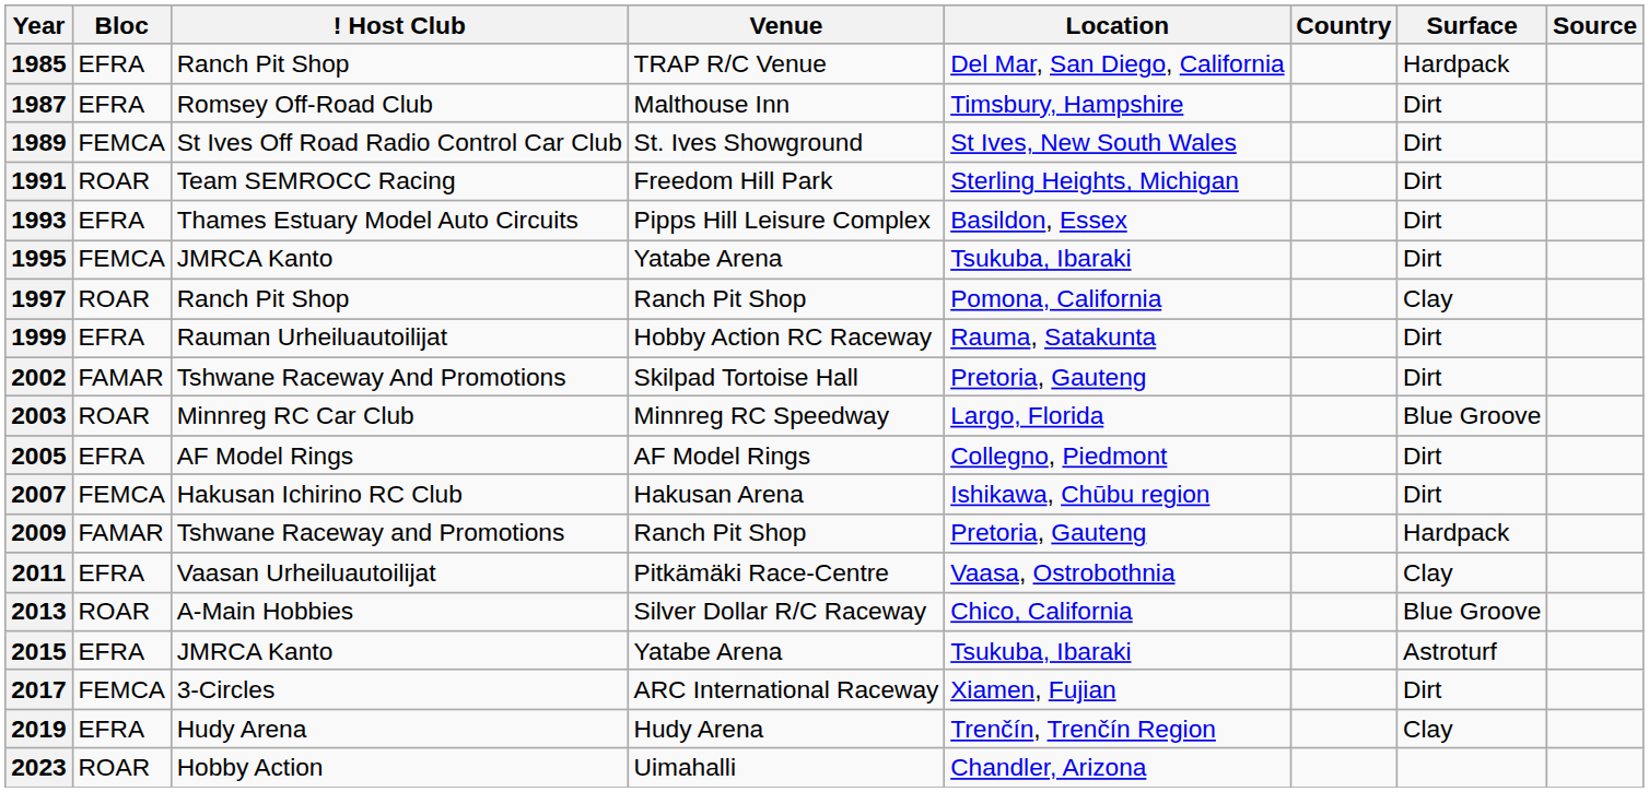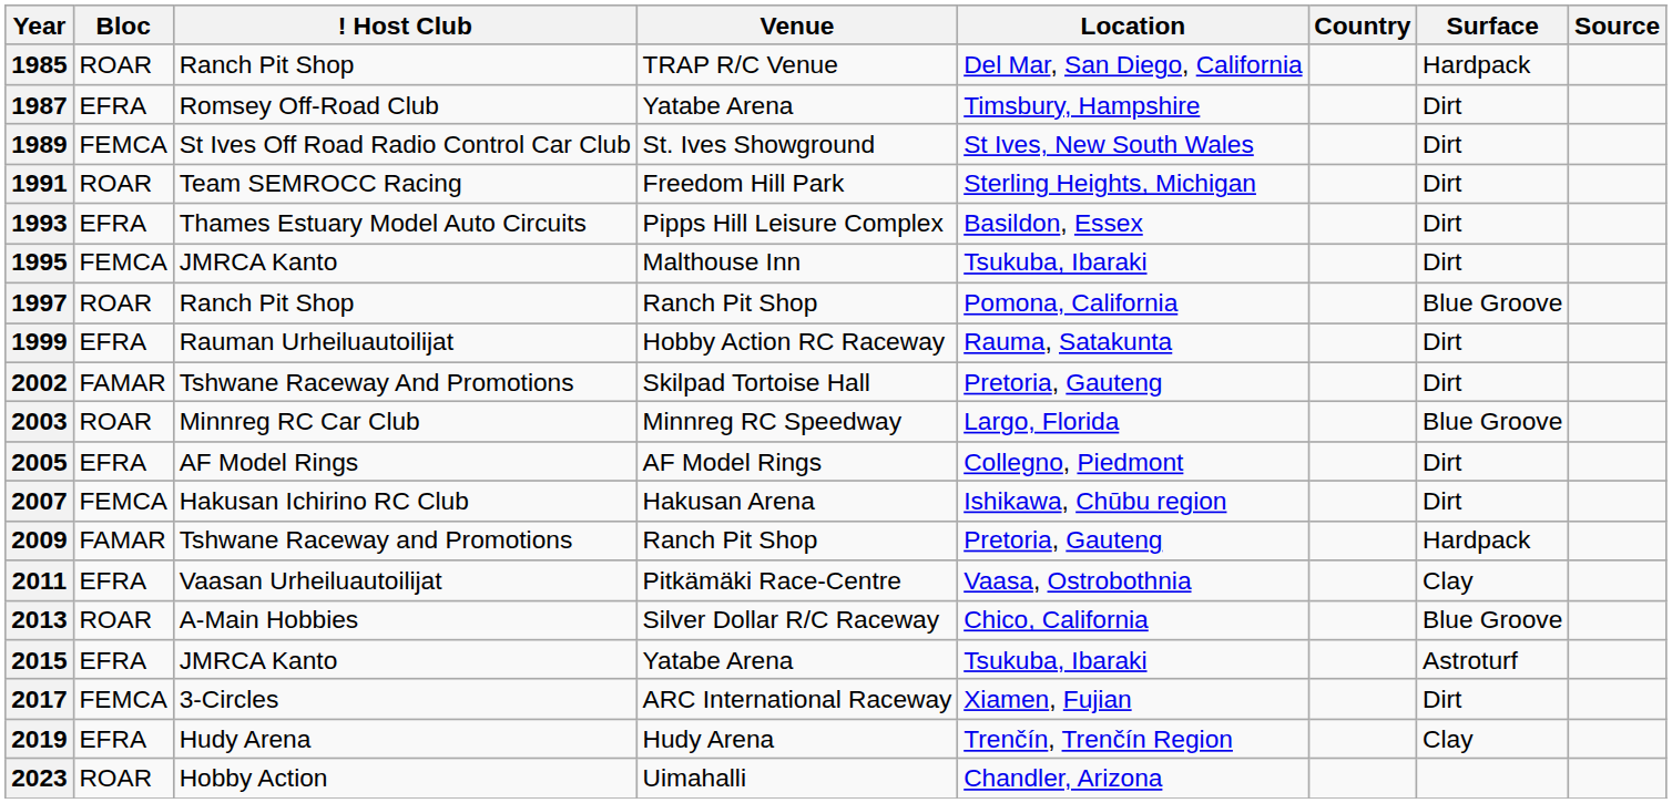 <table class="wikitable" style="font-size: 85%;">
 <tr>
 <th>Year</th>
 <th>Bloc</th>
 <th>! Host Club</th>
 <th>Venue</th>
 <th>Location</th>
 <th>Country</th>
 <th>Surface</th>
 <th>Source</th>
 </tr>
 <tr>
 <th>1985</th>
-<td>EFRA</td>
+<td>ROAR</td>
 <td>Ranch Pit Shop</td>
 <td>TRAP R/C Venue</td>
 <td><a href='#'>Del Mar</a>, <a href='#'>San Diego</a>, <a href='#'>California</a></td>
 <td></td>
 <td>Hardpack</td>
 <td></td>
 </tr>
 <tr>
 <th>1987</th>
 <td>EFRA</td>
 <td>Romsey Off-Road Club</td>
-<td>Malthouse Inn</td>
+<td>Yatabe Arena</td>
 <td><a href='#'>Timsbury, Hampshire</a></td>
 <td></td>
 <td>Dirt</td>
 <td></td>
 </tr>
 <tr>
 <th>1989</th>
 <td>FEMCA</td>
 <td>St Ives Off Road Radio Control Car Club</td>
 <td>St. Ives Showground</td>
 <td><a href='#'>St Ives, New South Wales</a></td>
 <td></td>
 <td>Dirt</td>
 <td></td>
 </tr>
 <tr>
 <th>1991</th>
 <td>ROAR</td>
 <td>Team SEMROCC Racing</td>
 <td>Freedom Hill Park</td>
 <td><a href='#'>Sterling Heights, Michigan</a></td>
 <td></td>
 <td>Dirt</td>
 <td></td>
 </tr>
 <tr>
 <th>1993</th>
 <td>EFRA</td>
 <td>Thames Estuary Model Auto Circuits</td>
 <td>Pipps Hill Leisure Complex</td>
 <td><a href='#'>Basildon</a>, <a href='#'>Essex</a></td>
 <td></td>
 <td>Dirt</td>
 <td></td>
 </tr>
 <tr>
 <th>1995</th>
 <td>FEMCA</td>
 <td>JMRCA Kanto</td>
-<td>Yatabe Arena</td>
+<td>Malthouse Inn</td>
 <td><a href='#'>Tsukuba, Ibaraki</a></td>
 <td></td>
 <td>Dirt</td>
 <td></td>
 </tr>
 <tr>
 <th>1997</th>
 <td>ROAR</td>
 <td>Ranch Pit Shop</td>
 <td>Ranch Pit Shop</td>
 <td><a href='#'>Pomona, California</a></td>
 <td></td>
-<td>Clay</td>
+<td>Blue Groove</td>
 <td></td>
 </tr>
 <tr>
 <th>1999</th>
 <td>EFRA</td>
 <td>Rauman Urheiluautoilijat</td>
 <td>Hobby Action RC Raceway</td>
 <td><a href='#'>Rauma</a>, <a href='#'>Satakunta</a></td>
 <td></td>
 <td>Dirt</td>
 <td></td>
 </tr>
 <tr>
 <th>2002</th>
 <td>FAMAR</td>
 <td>Tshwane Raceway And Promotions</td>
 <td>Skilpad Tortoise Hall</td>
 <td><a href='#'>Pretoria</a>, <a href='#'>Gauteng</a></td>
 <td></td>
 <td>Dirt</td>
 <td></td>
 </tr>
 <tr>
 <th>2003</th>
 <td>ROAR</td>
 <td>Minnreg RC Car Club</td>
 <td>Minnreg RC Speedway</td>
 <td><a href='#'>Largo, Florida</a></td>
 <td></td>
 <td>Blue Groove</td>
 <td></td>
 </tr>
 <tr>
 <th>2005</th>
 <td>EFRA</td>
 <td>AF Model Rings</td>
 <td>AF Model Rings</td>
 <td><a href='#'>Collegno</a>, <a href='#'>Piedmont</a></td>
 <td></td>
 <td>Dirt</td>
 <td></td>
 </tr>
 <tr>
 <th>2007</th>
 <td>FEMCA</td>
 <td>Hakusan Ichirino RC Club</td>
 <td>Hakusan Arena</td>
 <td><a href='#'>Ishikawa</a>, <a href='#'>Chūbu region</a></td>
 <td></td>
 <td>Dirt</td>
 <td></td>
 </tr>
 <tr>
 <th>2009</th>
 <td>FAMAR</td>
 <td>Tshwane Raceway and Promotions</td>
 <td>Ranch Pit Shop</td>
 <td><a href='#'>Pretoria</a>, <a href='#'>Gauteng</a></td>
 <td></td>
 <td>Hardpack</td>
 <td></td>
 </tr>
 <tr>
 <th>2011</th>
 <td>EFRA</td>
 <td>Vaasan Urheiluautoilijat</td>
 <td>Pitkämäki Race-Centre</td>
 <td><a href='#'>Vaasa</a>, <a href='#'>Ostrobothnia</a></td>
 <td></td>
 <td>Clay</td>
 <td></td>
 </tr>
 <tr>
 <th>2013</th>
 <td>ROAR</td>
 <td>A-Main Hobbies</td>
 <td>Silver Dollar R/C Raceway</td>
 <td><a href='#'>Chico, California</a></td>
 <td></td>
 <td>Blue Groove</td>
 <td></td>
 </tr>
 <tr>
 <th>2015</th>
 <td>EFRA</td>
 <td>JMRCA Kanto</td>
 <td>Yatabe Arena</td>
 <td><a href='#'>Tsukuba, Ibaraki</a></td>
 <td></td>
 <td>Astroturf</td>
 <td></td>
 </tr>
 <tr>
 <th>2017</th>
 <td>FEMCA</td>
 <td>3-Circles</td>
 <td>ARC International Raceway</td>
 <td><a href='#'>Xiamen</a>, <a href='#'>Fujian</a></td>
 <td></td>
 <td>Dirt</td>
 <td></td>
 </tr>
 <tr>
 <th>2019</th>
 <td>EFRA</td>
 <td>Hudy Arena</td>
 <td>Hudy Arena</td>
 <td><a href='#'>Trenčín</a>, <a href='#'>Trenčín Region</a></td>
 <td></td>
 <td>Clay</td>
 <td></td>
 </tr>
 <tr>
 <th>2023</th>
 <td>ROAR</td>
 <td>Hobby Action</td>
 <td>Uimahalli</td>
 <td><a href='#'>Chandler, Arizona</a></td>
 <td></td>
 <td></td>
 <td></td>
 </tr>
 <tr>
 </tr>
 </table>
